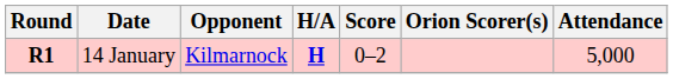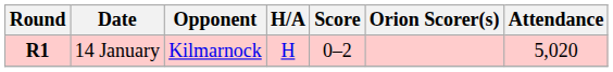 <table class="wikitable" style="text-align:center">
 <tr>
 <th>Round</th>
 <th>Date</th>
 <th>Opponent</th>
 <th>H/A</th>
 <th>Score</th>
 <th>Orion Scorer(s)</th>
 <th>Attendance</th>
 </tr>
 <tr bgcolor=#FFCCCC>
 <td><strong>R1</strong></td>
 <td align=left>14 January</td>
 <td align=left><a href='#'>Kilmarnock</a></td>
-<td><strong><a href='#'>H</a></strong></td>
+<td><a href='#'>H</a></td>
 <td>0–2</td>
 <td align=left></td>
-<td>5,000</td>
+<td>5,020</td>
 </tr>
 <tr>
 </tr>
 </table>
